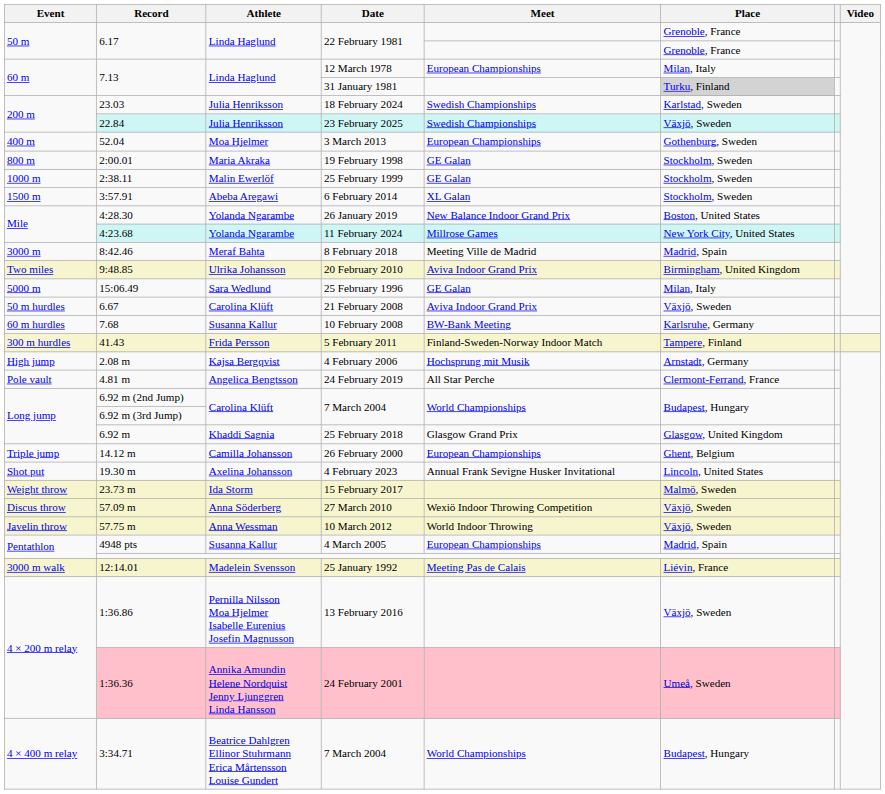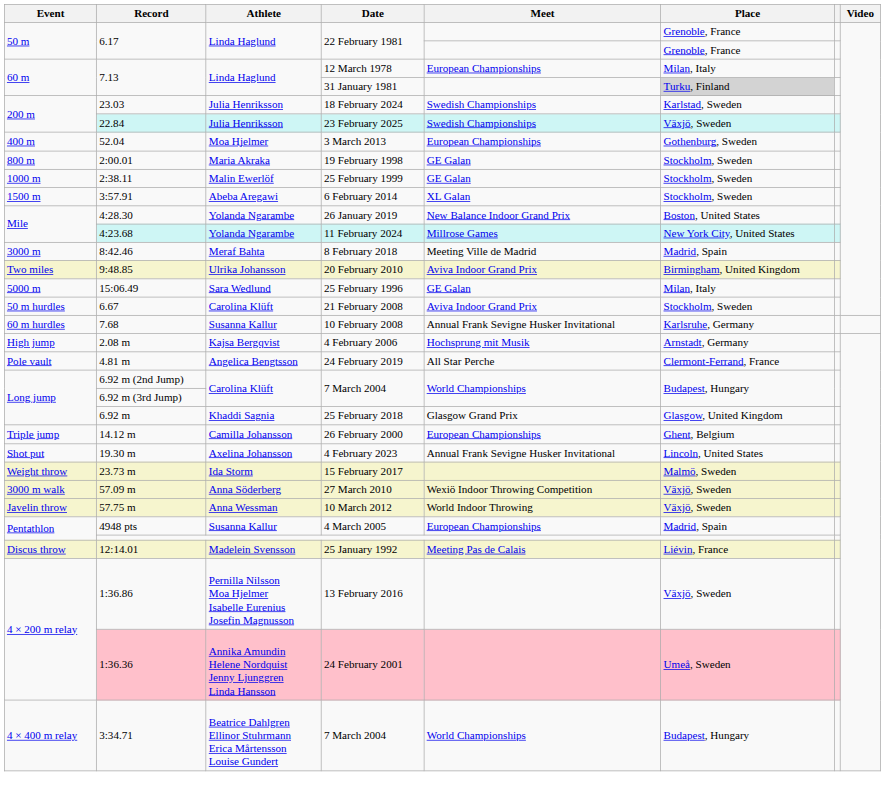 <table class="wikitable" style="font-size:95%; width: 95%;">
 <tr>
 <th>Event</th>
 <th>Record</th>
 <th>Athlete</th>
 <th>Date</th>
 <th>Meet</th>
 <th>Place</th>
 <th></th>
 <th>Video</th>
 </tr>
 <tr>
 <td rowspan=2><a href='#'>50 m</a></td>
 <td rowspan=2>6.17</td>
 <td rowspan=2><a href='#'>Linda Haglund</a></td>
 <td rowspan=2>22 February 1981</td>
 <td></td>
 <td><a href='#'>Grenoble</a>, France</td>
 <td></td>
 </tr>
 <tr>
 <td></td>
 <td><a href='#'>Grenoble</a>, France</td>
 <td></td>
 </tr>
 <tr>
 <td rowspan=2><a href='#'>60 m</a></td>
 <td rowspan=2>7.13</td>
 <td rowspan=2><a href='#'>Linda Haglund</a></td>
 <td>12 March 1978</td>
 <td><a href='#'>European Championships</a></td>
 <td><a href='#'>Milan</a>, Italy</td>
 <td></td>
 </tr>
 <tr>
 <td>31 January 1981</td>
 <td></td>
 <td style="background: lightgrey;"><a href='#'>Turku</a>, Finland</td>
 <td></td>
 </tr>
 <tr>
 <td rowspan=2><a href='#'>200 m</a></td>
 <td>23.03</td>
 <td><a href='#'>Julia Henriksson</a></td>
 <td>18 February 2024</td>
 <td><a href='#'>Swedish Championships</a></td>
 <td><a href='#'>Karlstad</a>, Sweden</td>
 <td></td>
 </tr>
 <tr bgcolor=#CEF6F5>
 <td>22.84</td>
 <td><a href='#'>Julia Henriksson</a></td>
 <td>23 February 2025</td>
 <td><a href='#'>Swedish Championships</a></td>
 <td><a href='#'>Växjö</a>, Sweden</td>
 <td></td>
 </tr>
 <tr>
 <td><a href='#'>400 m</a></td>
 <td>52.04</td>
 <td><a href='#'>Moa Hjelmer</a></td>
 <td>3 March 2013</td>
 <td><a href='#'>European Championships</a></td>
 <td><a href='#'>Gothenburg</a>, Sweden</td>
 <td></td>
 </tr>
 <tr>
 <td><a href='#'>800 m</a></td>
 <td>2:00.01</td>
 <td><a href='#'>Maria Akraka</a></td>
 <td>19 February 1998</td>
 <td><a href='#'>GE Galan</a></td>
 <td><a href='#'>Stockholm</a>, Sweden</td>
 <td></td>
 </tr>
 <tr>
 <td><a href='#'>1000 m</a></td>
 <td>2:38.11</td>
 <td><a href='#'>Malin Ewerlöf</a></td>
 <td>25 February 1999</td>
 <td><a href='#'>GE Galan</a></td>
 <td><a href='#'>Stockholm</a>, Sweden</td>
 <td></td>
 </tr>
 <tr>
 <td><a href='#'>1500 m</a></td>
 <td>3:57.91</td>
 <td><a href='#'>Abeba Aregawi</a></td>
 <td>6 February 2014</td>
 <td><a href='#'>XL Galan</a></td>
 <td><a href='#'>Stockholm</a>, Sweden</td>
 <td></td>
 </tr>
 <tr>
 <td rowspan=2><a href='#'>Mile</a></td>
 <td>4:28.30</td>
 <td><a href='#'>Yolanda Ngarambe</a></td>
 <td>26 January 2019</td>
 <td><a href='#'>New Balance Indoor Grand Prix</a></td>
 <td><a href='#'>Boston</a>, United States</td>
 <td></td>
 </tr>
 <tr bgcolor=#CEF6F5>
 <td>4:23.68</td>
 <td><a href='#'>Yolanda Ngarambe</a></td>
 <td>11 February 2024</td>
 <td><a href='#'>Millrose Games</a></td>
 <td><a href='#'>New York City</a>, United States</td>
 <td></td>
 </tr>
 <tr>
 <td><a href='#'>3000 m</a></td>
 <td>8:42.46</td>
 <td><a href='#'>Meraf Bahta</a></td>
 <td>8 February 2018</td>
 <td>Meeting Ville de Madrid</td>
 <td><a href='#'>Madrid</a>, Spain</td>
 <td></td>
 </tr>
 <tr style="background:#f6F5CE;">
 <td><a href='#'>Two miles</a></td>
 <td>9:48.85</td>
 <td><a href='#'>Ulrika Johansson</a></td>
 <td>20 February 2010</td>
 <td><a href='#'>Aviva Indoor Grand Prix</a></td>
 <td><a href='#'>Birmingham</a>, United Kingdom</td>
 <td></td>
 </tr>
 <tr>
 <td><a href='#'>5000 m</a></td>
 <td>15:06.49</td>
 <td><a href='#'>Sara Wedlund</a></td>
 <td>25 February 1996</td>
 <td><a href='#'>GE Galan</a></td>
 <td><a href='#'>Milan</a>, Italy</td>
 <td></td>
 </tr>
 <tr>
 <td><a href='#'>50 m hurdles</a></td>
 <td>6.67</td>
 <td><a href='#'>Carolina Klüft</a></td>
 <td>21 February 2008</td>
 <td><a href='#'>Aviva Indoor Grand Prix</a></td>
-<td><a href='#'>Växjö</a>, Sweden</td>
+<td><a href='#'>Stockholm</a>, Sweden</td>
 <td></td>
 </tr>
 <tr>
 <td><a href='#'>60 m hurdles</a></td>
 <td>7.68</td>
 <td><a href='#'>Susanna Kallur</a></td>
 <td>10 February 2008</td>
-<td><a href='#'>BW-Bank Meeting</a></td>
+<td>Annual Frank Sevigne Husker Invitational</td>
 <td><a href='#'>Karlsruhe</a>, Germany</td>
-<td></td>
-<td></td>
-</tr>
-<tr style="background:#f6F5CE;">
-<td><a href='#'>300 m hurdles</a></td>
-<td>41.43 </td>
-<td><a href='#'>Frida Persson</a></td>
-<td>5 February 2011</td>
-<td>Finland-Sweden-Norway Indoor Match</td>
-<td><a href='#'>Tampere</a>, Finland</td>
 <td></td>
 <td></td>
 </tr>
 <tr>
 <td><a href='#'>High jump</a></td>
 <td>2.08 m </td>
 <td><a href='#'>Kajsa Bergqvist</a></td>
 <td>4 February 2006</td>
 <td><a href='#'>Hochsprung mit Musik</a></td>
 <td><a href='#'>Arnstadt</a>, Germany</td>
 <td></td>
 </tr>
 <tr>
 <td><a href='#'>Pole vault</a></td>
 <td>4.81 m</td>
 <td><a href='#'>Angelica Bengtsson</a></td>
 <td>24 February 2019</td>
 <td>All Star Perche</td>
 <td><a href='#'>Clermont-Ferrand</a>, France</td>
 <td></td>
 </tr>
 <tr>
 <td rowspan=3><a href='#'>Long jump</a></td>
 <td>6.92 m (2nd Jump)</td>
 <td rowspan=2><a href='#'>Carolina Klüft</a></td>
 <td rowspan=2>7 March 2004</td>
 <td rowspan=2><a href='#'>World Championships</a></td>
 <td rowspan=2><a href='#'>Budapest</a>, Hungary</td>
 <td rowspan=2></td>
 </tr>
 <tr>
 <td>6.92 m (3rd Jump)</td>
 </tr>
 <tr>
 <td>6.92 m</td>
 <td><a href='#'>Khaddi Sagnia</a></td>
 <td>25 February 2018</td>
 <td>Glasgow Grand Prix</td>
 <td><a href='#'>Glasgow</a>, United Kingdom</td>
 <td></td>
 </tr>
 <tr>
 <td><a href='#'>Triple jump</a></td>
 <td>14.12 m</td>
 <td><a href='#'>Camilla Johansson</a></td>
 <td>26 February 2000</td>
 <td><a href='#'>European Championships</a></td>
 <td><a href='#'>Ghent</a>, Belgium</td>
 <td></td>
 </tr>
 <tr>
 <td><a href='#'>Shot put</a></td>
 <td>19.30 m</td>
 <td><a href='#'>Axelina Johansson</a></td>
 <td>4 February 2023</td>
 <td>Annual Frank Sevigne Husker Invitational</td>
 <td><a href='#'>Lincoln</a>, United States</td>
 <td></td>
 </tr>
 <tr style="background:#f6F5CE;">
 <td><a href='#'>Weight throw</a></td>
 <td>23.73 m</td>
 <td><a href='#'>Ida Storm</a></td>
 <td>15 February 2017</td>
 <td></td>
 <td><a href='#'>Malmö</a>, Sweden</td>
 <td></td>
 </tr>
 <tr style="background:#f6F5CE;">
-<td><a href='#'>Discus throw</a></td>
+<td><a href='#'>3000 m walk</a></td>
 <td>57.09 m</td>
 <td><a href='#'>Anna Söderberg</a></td>
 <td>27 March 2010</td>
 <td>Wexiö Indoor Throwing Competition</td>
 <td><a href='#'>Växjö</a>, Sweden</td>
 <td></td>
 </tr>
 <tr style="background:#f6F5CE;">
 <td><a href='#'>Javelin throw</a></td>
 <td>57.75 m</td>
 <td><a href='#'>Anna Wessman</a></td>
 <td>10 March 2012</td>
 <td>World Indoor Throwing</td>
 <td><a href='#'>Växjö</a>, Sweden</td>
 <td></td>
 </tr>
 <tr>
 <td rowspan=2><a href='#'>Pentathlon</a></td>
 <td>4948 pts</td>
 <td><a href='#'>Susanna Kallur</a></td>
 <td>4 March 2005</td>
 <td><a href='#'>European Championships</a></td>
 <td><a href='#'>Madrid</a>, Spain</td>
 <td></td>
 </tr>
 <tr>
 <td colspan=5></td>
 <td></td>
 </tr>
 <tr style="background:#f6F5CE;">
-<td><a href='#'>3000 m walk</a></td>
+<td><a href='#'>Discus throw</a></td>
 <td>12:14.01</td>
 <td><a href='#'>Madelein Svensson</a></td>
 <td>25 January 1992</td>
 <td><a href='#'>Meeting Pas de Calais</a></td>
 <td><a href='#'>Liévin</a>, France</td>
 <td></td>
 </tr>
 <tr>
 <td rowspan=2><a href='#'>4 × 200 m relay</a></td>
 <td>1:36.86</td>
 <td><br><a href='#'>Pernilla Nilsson</a><br><a href='#'>Moa Hjelmer</a><br><a href='#'>Isabelle Eurenius</a><br><a href='#'>Josefin Magnusson</a></td>
 <td>13 February 2016</td>
 <td></td>
 <td><a href='#'>Växjö</a>, Sweden</td>
 <td></td>
 </tr>
 <tr style="background:pink">
 <td>1:36.36</td>
 <td><br><a href='#'>Annika Amundin</a><br><a href='#'>Helene Nordquist</a><br><a href='#'>Jenny Ljunggren</a><br><a href='#'>Linda Hansson</a></td>
 <td>24 February 2001</td>
 <td></td>
 <td><a href='#'>Umeå</a>, Sweden</td>
 <td></td>
 </tr>
 <tr>
 <td><a href='#'>4 × 400 m relay</a></td>
 <td>3:34.71</td>
 <td><br><a href='#'>Beatrice Dahlgren</a><br><a href='#'>Ellinor Stuhrmann</a><br><a href='#'>Erica Mårtensson</a><br><a href='#'>Louise Gundert</a></td>
 <td>7 March 2004</td>
 <td><a href='#'>World Championships</a></td>
 <td><a href='#'>Budapest</a>, Hungary</td>
 <td></td>
 </tr>
 </table>
